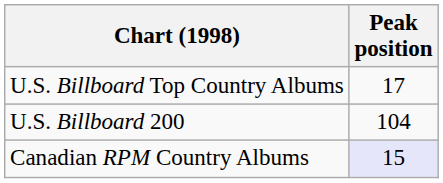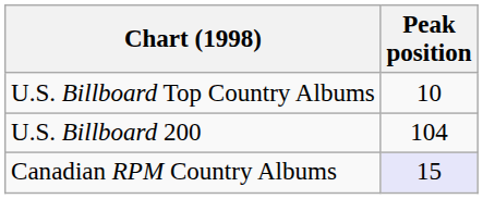 <table class="wikitable">
 <tr>
 <th>Chart (1998)</th>
 <th>Peak<br>position</th>
 </tr>
 <tr>
 <td>U.S. <em>Billboard</em> Top Country Albums</td>
-<td align="center">17</td>
+<td align="center">10</td>
 </tr>
 <tr>
 <td>U.S. <em>Billboard</em> 200</td>
 <td align="center">104</td>
 </tr>
 <tr>
 <td>Canadian <em>RPM</em> Country Albums</td>
 <td align="center" style="background: lavender;">15</td>
 </tr>
 </table>
